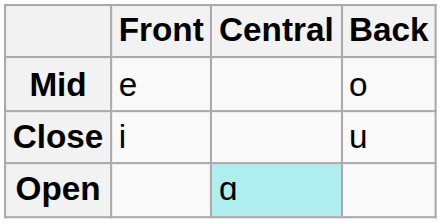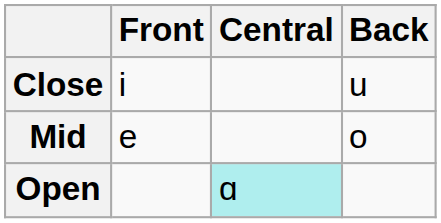 <table class="wikitable">
 <tr>
 <th></th>
 <th>Front</th>
 <th>Central</th>
 <th>Back</th>
 </tr>
 <tr>
+<th>Close</th>
+<td>i</td>
+<td></td>
+<td>u</td>
+</tr>
+<tr>
 <th>Mid</th>
 <td>e</td>
 <td></td>
 <td>o</td>
-</tr>
-<tr>
-<th>Close</th>
-<td>i</td>
-<td></td>
-<td>u</td>
 </tr>
 <tr>
 <th>Open</th>
 <td></td>
 <td style="background: paleturquoise;">ɑ <a></td>
 <td></td>
 </tr>
 </table>
